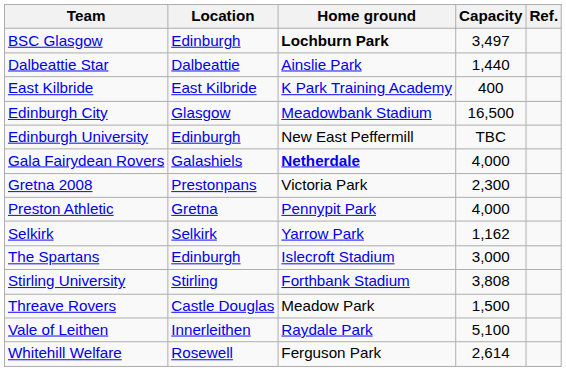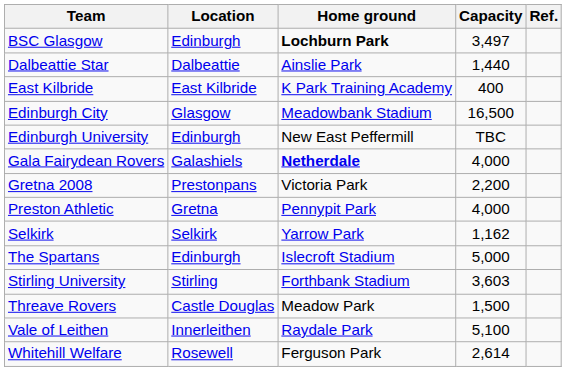 <table class="wikitable sortable">
 <tr>
 <th>Team</th>
 <th>Location</th>
 <th>Home ground</th>
 <th>Capacity</th>
 <th>Ref.</th>
 </tr>
 <tr>
 <td><a href='#'>BSC Glasgow</a></td>
 <td><a href='#'>Edinburgh</a></td>
 <td><strong>Lochburn Park</strong></td>
 <td align=center>3,497</td>
 <td></td>
 </tr>
 <tr>
 <td><a href='#'>Dalbeattie Star</a></td>
 <td><a href='#'>Dalbeattie</a></td>
 <td><a href='#'>Ainslie Park</a></td>
 <td align=center>1,440</td>
 <td></td>
 </tr>
 <tr>
 <td><a href='#'>East Kilbride</a></td>
 <td><a href='#'>East Kilbride</a></td>
 <td><a href='#'>K Park Training Academy</a></td>
 <td align=center>400</td>
 <td></td>
 </tr>
 <tr>
 <td><a href='#'>Edinburgh City</a></td>
 <td><a href='#'>Glasgow</a></td>
 <td><a href='#'>Meadowbank Stadium</a></td>
 <td align=center>16,500</td>
 <td></td>
 </tr>
 <tr>
 <td><a href='#'>Edinburgh University</a></td>
 <td><a href='#'>Edinburgh</a></td>
 <td>New East Peffermill</td>
 <td align=center>TBC</td>
 <td></td>
 </tr>
 <tr>
 <td><a href='#'>Gala Fairydean Rovers</a></td>
 <td><a href='#'>Galashiels</a></td>
 <td><strong><a href='#'>Netherdale</a></strong></td>
 <td align=center>4,000</td>
 <td></td>
 </tr>
 <tr>
 <td><a href='#'>Gretna 2008</a></td>
 <td><a href='#'>Prestonpans</a></td>
 <td>Victoria Park</td>
-<td align=center>2,300</td>
+<td align=center>2,200</td>
 <td></td>
 </tr>
 <tr>
 <td><a href='#'>Preston Athletic</a></td>
 <td><a href='#'>Gretna</a></td>
 <td><a href='#'>Pennypit Park</a></td>
 <td align=center>4,000</td>
 <td></td>
 </tr>
 <tr>
 <td><a href='#'>Selkirk</a></td>
 <td><a href='#'>Selkirk</a></td>
 <td><a href='#'>Yarrow Park</a></td>
 <td align=center>1,162</td>
 <td></td>
 </tr>
 <tr>
 <td><a href='#'>The Spartans</a></td>
 <td><a href='#'>Edinburgh</a></td>
 <td><a href='#'>Islecroft Stadium</a></td>
-<td align=center>3,000</td>
+<td align=center>5,000</td>
 <td></td>
 </tr>
 <tr>
 <td><a href='#'>Stirling University</a></td>
 <td><a href='#'>Stirling</a></td>
 <td><a href='#'>Forthbank Stadium</a></td>
-<td align=center>3,808</td>
+<td align=center>3,603</td>
 <td></td>
 </tr>
 <tr>
 <td><a href='#'>Threave Rovers</a></td>
 <td><a href='#'>Castle Douglas</a></td>
 <td>Meadow Park</td>
 <td align=center>1,500</td>
 <td></td>
 </tr>
 <tr>
 <td><a href='#'>Vale of Leithen</a></td>
 <td><a href='#'>Innerleithen</a></td>
 <td><a href='#'>Raydale Park</a></td>
 <td align=center>5,100</td>
 <td></td>
 </tr>
 <tr>
 <td><a href='#'>Whitehill Welfare</a></td>
 <td><a href='#'>Rosewell</a></td>
 <td>Ferguson Park</td>
 <td align=center>2,614</td>
 <td></td>
 </tr>
 </table>
